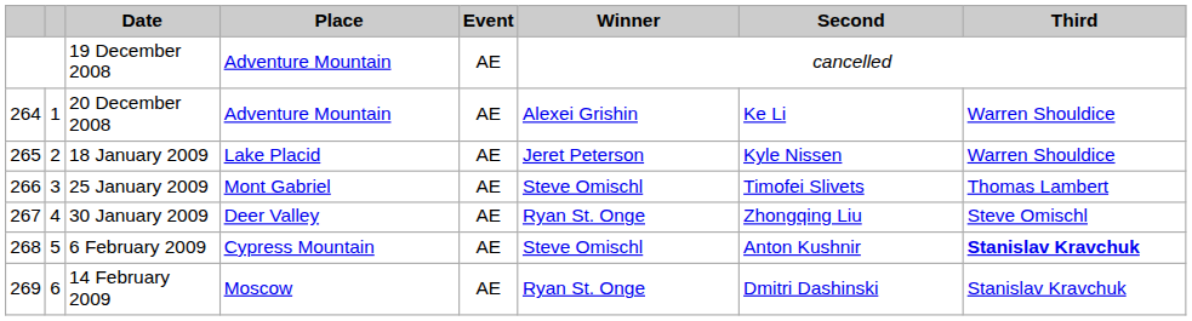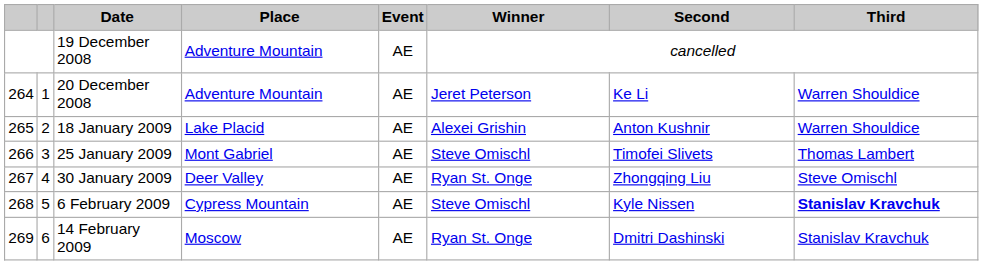 <table class="wikitable plainrowheaders" style="background:#fff; font-size:86%; line-height:16px; border:grey solid 1px; border-collapse:collapse;">
 <tr style="background:#ccc; text-align:center;">
 <th scope="col" style="background:#ccc; width=20 px;"></th>
 <th scope="col" style="background:#ccc; width=30 px;"></th>
 <th scope="col" style="background:#ccc; width:120px;">Date</th>
 <th scope="col" style="background:#ccc; width:200px;">Place</th>
 <th scope="col" style="background:#ccc; width:15px;">Event</th>
 <th scope="col" style="background:#ccc; width:185px;">Winner</th>
 <th scope="col" style="background:#ccc; width:185px;">Second</th>
 <th scope="col" style="background:#ccc; width:185px;">Third</th>
 </tr>
 <tr>
 <td colspan=2></td>
 <td>19 December 2008</td>
 <td> <a href='#'>Adventure Mountain</a></td>
 <td align=center>AE</td>
 <td colspan=3 align=center><em>cancelled</em></td>
 </tr>
 <tr>
 <td align=center>264</td>
 <td align=center>1</td>
 <td>20 December 2008</td>
 <td> <a href='#'>Adventure Mountain</a></td>
 <td align=center>AE</td>
-<td> <a href='#'>Alexei Grishin</a></td>
+<td> <a href='#'>Jeret Peterson</a></td>
 <td> <a href='#'>Ke Li</a></td>
 <td> <a href='#'>Warren Shouldice</a></td>
 </tr>
 <tr>
 <td align=center>265</td>
 <td align=center>2</td>
 <td>18 January 2009</td>
 <td> <a href='#'>Lake Placid</a></td>
 <td align=center>AE</td>
-<td> <a href='#'>Jeret Peterson</a></td>
-<td> <a href='#'>Kyle Nissen</a></td>
+<td> <a href='#'>Alexei Grishin</a></td>
+<td> <a href='#'>Anton Kushnir</a></td>
 <td> <a href='#'>Warren Shouldice</a></td>
 </tr>
 <tr>
 <td align=center>266</td>
 <td align=center>3</td>
 <td>25 January 2009</td>
 <td> <a href='#'>Mont Gabriel</a></td>
 <td align=center>AE</td>
 <td> <a href='#'>Steve Omischl</a></td>
 <td> <a href='#'>Timofei Slivets</a></td>
 <td> <a href='#'>Thomas Lambert</a></td>
 </tr>
 <tr>
 <td align=center>267</td>
 <td align=center>4</td>
 <td>30 January 2009</td>
 <td> <a href='#'>Deer Valley</a></td>
 <td align=center>AE</td>
 <td> <a href='#'>Ryan St. Onge</a></td>
 <td> <a href='#'>Zhongqing Liu</a></td>
 <td> <a href='#'>Steve Omischl</a></td>
 </tr>
 <tr>
 <td align=center>268</td>
 <td align=center>5</td>
 <td>6 February 2009</td>
 <td> <a href='#'>Cypress Mountain</a></td>
 <td align=center>AE</td>
 <td> <a href='#'>Steve Omischl</a></td>
-<td> <a href='#'>Anton Kushnir</a></td>
+<td> <a href='#'>Kyle Nissen</a></td>
 <td><strong> <a href='#'>Stanislav Kravchuk</a></strong></td>
 </tr>
 <tr>
 <td align=center>269</td>
 <td align=center>6</td>
 <td>14 February 2009</td>
 <td> <a href='#'>Moscow</a></td>
 <td align=center>AE</td>
 <td> <a href='#'>Ryan St. Onge</a></td>
 <td> <a href='#'>Dmitri Dashinski</a></td>
 <td> <a href='#'>Stanislav Kravchuk</a></td>
 </tr>
 </table>
